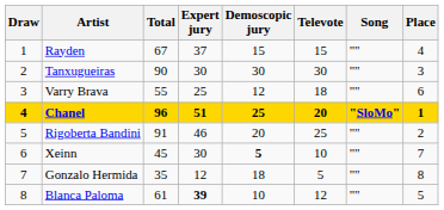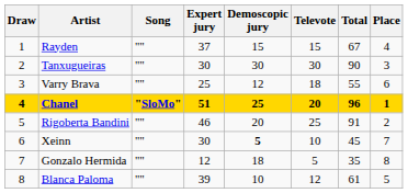 <table class="sortable wikitable" style="margin: 1em auto 1em auto; text-align:center;">
 <tr>
 <th>Draw</th>
 <th>Artist</th>
-<th>Total</th>
+<th>Song</th>
 <th>Expert<br>jury</th>
 <th>Demoscopic<br>jury</th>
 <th>Televote</th>
-<th>Song</th>
+<th>Total</th>
 <th>Place</th>
 </tr>
 <tr>
 <td>1</td>
 <td align="left"><a href='#'>Rayden</a></td>
-<td>67</td>
+<td align="left">""</td>
 <td>37</td>
 <td>15</td>
 <td>15</td>
-<td align="left">""</td>
+<td>67</td>
 <td>4</td>
 </tr>
 <tr>
 <td>2</td>
 <td align="left"><a href='#'>Tanxugueiras</a></td>
-<td>90</td>
+<td align="left">""</td>
 <td>30</td>
 <td>30</td>
 <td>30</td>
-<td align="left">""</td>
+<td>90</td>
 <td>3</td>
 </tr>
 <tr>
 <td>3</td>
 <td align="left">Varry Brava</td>
-<td>55</td>
+<td align="left">""</td>
 <td>25</td>
 <td>12</td>
 <td>18</td>
-<td align="left">""</td>
+<td>55</td>
 <td>6</td>
 </tr>
 <tr style="font-weight:bold; background:gold;">
 <td>4</td>
 <td align="left"><a href='#'>Chanel</a></td>
-<td>96</td>
+<td align="left">"<a href='#'>SloMo</a>"</td>
 <td>51</td>
 <td>25</td>
 <td>20</td>
-<td align="left">"<a href='#'>SloMo</a>"</td>
+<td>96</td>
 <td>1</td>
 </tr>
 <tr>
 <td>5</td>
 <td align="left"><a href='#'>Rigoberta Bandini</a></td>
-<td>91</td>
+<td align="left">""</td>
 <td>46</td>
 <td>20</td>
 <td>25</td>
-<td align="left">""</td>
+<td>91</td>
 <td>2</td>
 </tr>
 <tr>
 <td>6</td>
 <td align="left">Xeinn</td>
-<td>45</td>
+<td align="left">""</td>
 <td>30</td>
 <td><strong>5</strong></td>
 <td>10</td>
-<td align="left">""</td>
+<td>45</td>
 <td>7</td>
 </tr>
 <tr>
 <td>7</td>
 <td align="left">Gonzalo Hermida</td>
-<td>35</td>
+<td align="left">""</td>
 <td>12</td>
 <td>18</td>
 <td>5</td>
-<td align="left">""</td>
+<td>35</td>
 <td>8</td>
 </tr>
 <tr>
 <td>8</td>
 <td align="left"><a href='#'>Blanca Paloma</a></td>
-<td>61</td>
-<td><strong>39</strong></td>
+<td align="left">""</td>
+<td>39</td>
 <td>10</td>
 <td>12</td>
-<td align="left">""</td>
+<td>61</td>
 <td>5</td>
 </tr>
 </table>
